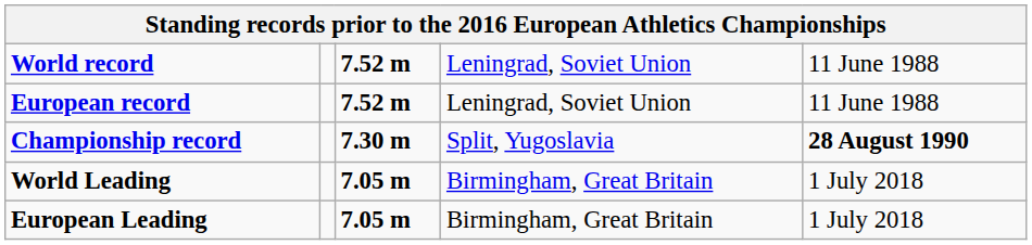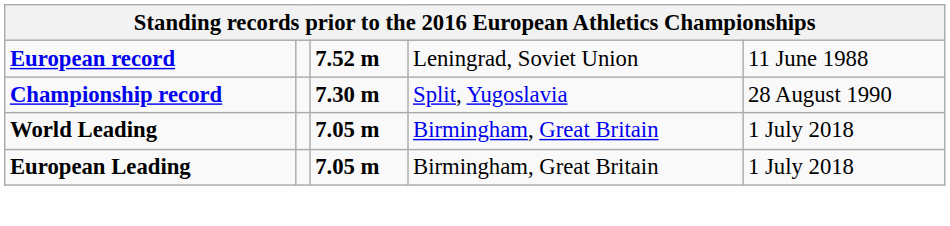 <table class="wikitable" width=75%>
 <tr>
 <th colspan="5">Standing records prior to the 2016 European Athletics Championships</th>
-</tr>
-<tr>
-<td><strong><a href='#'>World record</a></strong></td>
-<td></td>
-<td><strong>7.52 m</strong></td>
-<td><a href='#'>Leningrad</a>, <a href='#'>Soviet Union</a></td>
-<td>11 June 1988</td>
 </tr>
 <tr>
 <td><strong><a href='#'>European record</a></strong></td>
 <td></td>
 <td><strong>7.52 m</strong></td>
 <td>Leningrad, Soviet Union</td>
 <td>11 June 1988</td>
 </tr>
 <tr>
 <td><strong><a href='#'>Championship record</a></strong></td>
 <td></td>
 <td><strong>7.30 m</strong></td>
 <td><a href='#'>Split</a>, <a href='#'>Yugoslavia</a></td>
-<td><strong>28 August 1990</strong></td>
+<td>28 August 1990</td>
 </tr>
 <tr>
 <td><strong>World Leading</strong></td>
 <td></td>
 <td><strong>7.05 m</strong></td>
 <td><a href='#'>Birmingham</a>, <a href='#'>Great Britain</a></td>
 <td>1 July 2018</td>
 </tr>
 <tr>
 <td><strong>European Leading</strong></td>
 <td></td>
 <td><strong>7.05 m</strong></td>
 <td>Birmingham, Great Britain</td>
 <td>1 July 2018</td>
 </tr>
 </table>
